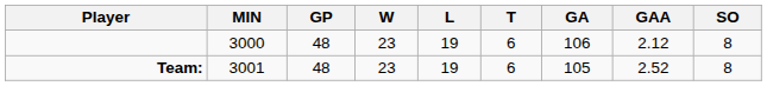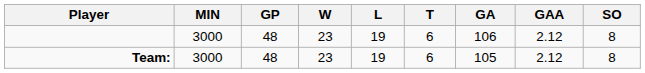 <table class="wikitable sortable" width="60%">
 <tr>
 <th bgcolor="#DDDDFF" width="10%">Player</th>
 <th width="3%" bgcolor="#DDDDFF" title="Minutes played">MIN</th>
 <th width="3%" bgcolor="#DDDDFF" title="Games played in">GP</th>
 <th width="3%" bgcolor="#DDDDFF" title="Games played in">W</th>
 <th width="3%" bgcolor="#DDDDFF"title="Games played in">L</th>
 <th width="3%" bgcolor="#DDDDFF" title="Ties">T</th>
 <th width="3%" bgcolor="#DDDDFF" title="Goals against">GA</th>
 <th width="3%" bgcolor="#DDDDFF" title="Goals against average">GAA</th>
 <th width="3%" bgcolor="#DDDDFF"title="Shut-outs">SO</th>
 </tr>
 <tr align="center">
 <td align="right"></td>
 <td>3000</td>
 <td>48</td>
 <td>23</td>
 <td>19</td>
 <td>6</td>
 <td>106</td>
 <td>2.12</td>
 <td>8</td>
 </tr>
 <tr align="center">
 <td align="right"><strong>Team:</strong></td>
-<td>3001</td>
+<td>3000</td>
 <td>48</td>
 <td>23</td>
 <td>19</td>
 <td>6</td>
 <td>105</td>
-<td>2.52</td>
+<td>2.12</td>
 <td>8</td>
 </tr>
 </table>
